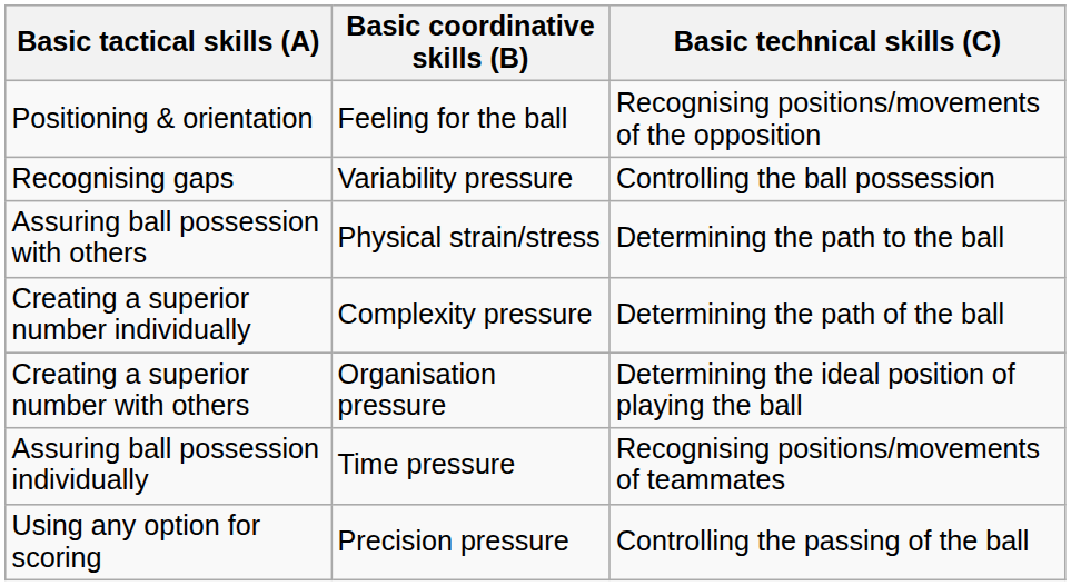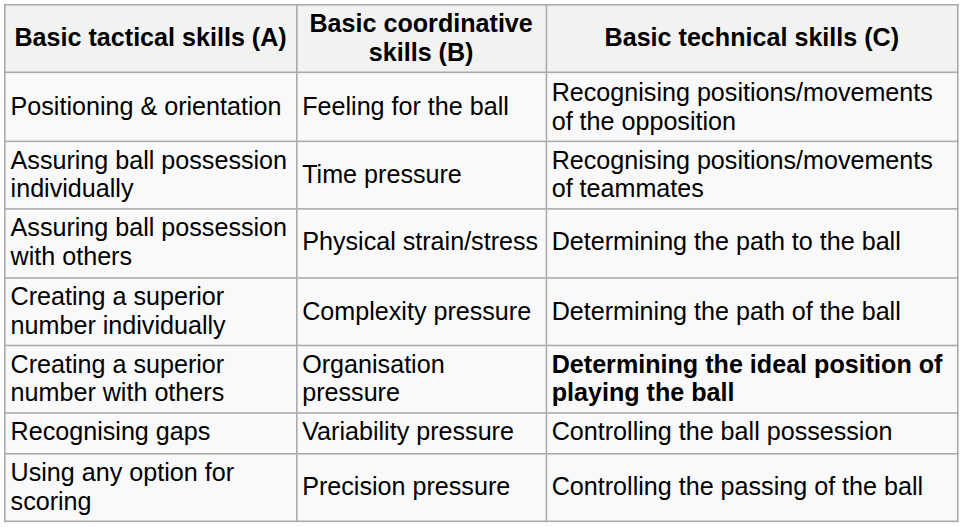 <table class="wikitable">
 <tr>
 <th>Basic tactical skills (A)</th>
 <th>Basic coordinative skills (B)</th>
 <th>Basic technical skills (C)</th>
 </tr>
 <tr>
 <td>Positioning & orientation</td>
 <td>Feeling for the ball</td>
 <td>Recognising positions/movements of the opposition</td>
 </tr>
 <tr>
-<td>Recognising gaps</td>
-<td>Variability pressure</td>
-<td>Controlling the ball possession</td>
+<td>Assuring ball possession individually</td>
+<td>Time pressure</td>
+<td>Recognising positions/movements of teammates</td>
 </tr>
 <tr>
 <td>Assuring ball possession with others</td>
 <td>Physical strain/stress</td>
 <td>Determining the path to the ball</td>
 </tr>
 <tr>
 <td>Creating a superior number individually</td>
 <td>Complexity pressure</td>
 <td>Determining the path of the ball</td>
 </tr>
 <tr>
 <td>Creating a superior number with others</td>
 <td>Organisation pressure</td>
-<td>Determining the ideal position of playing the ball</td>
+<td><strong>Determining the ideal position of playing the ball</strong></td>
 </tr>
 <tr>
-<td>Assuring ball possession individually</td>
-<td>Time pressure</td>
-<td>Recognising positions/movements of teammates</td>
+<td>Recognising gaps</td>
+<td>Variability pressure</td>
+<td>Controlling the ball possession</td>
 </tr>
 <tr>
 <td>Using any option for scoring</td>
 <td>Precision pressure</td>
 <td>Controlling the passing of the ball</td>
 </tr>
 </table>
